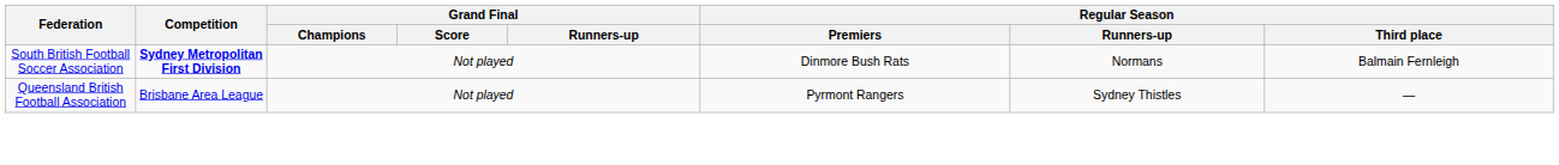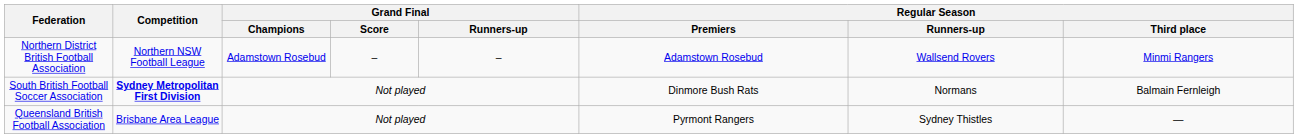 <table class="wikitable" width="100%">
 <tr>
 <th rowspan="2" style="width:10em">Federation</th>
 <th rowspan="2" style="width:10em">Competition</th>
 <th colspan="3" scope="col">Grand Final</th>
 <th colspan="3">Regular Season</th>
 </tr>
 <tr>
 <th style="width:10em">Champions</th>
 <th>Score</th>
 <th style="width:15em">Runners-up</th>
 <th>Premiers</th>
 <th>Runners-up</th>
 <th>Third place</th>
+</tr>
+<tr>
+<td align="center"><a href='#'>Northern District British Football Association</a></td>
+<td align="center"><a href='#'>Northern NSW Football League</a></td>
+<td align="center"><a href='#'>Adamstown Rosebud</a></td>
+<td align="center">–</td>
+<td align="center">–</td>
+<td align="center"><a href='#'>Adamstown Rosebud</a></td>
+<td align="center"><a href='#'>Wallsend Rovers</a></td>
+<td align="center"><a href='#'>Minmi Rangers</a></td>
 </tr>
 <tr>
 <td align="center"><a href='#'>South British Football Soccer Association</a></td>
 <td align="center"><strong><a href='#'>Sydney Metropolitan First Division</a></strong></td>
 <td colspan="3" align="center"><em>Not played</em></td>
 <td align="center">Dinmore Bush Rats</td>
 <td align="center">Normans</td>
 <td align="center">Balmain Fernleigh</td>
 </tr>
 <tr>
 <td align="center"><a href='#'>Queensland British Football Association</a></td>
 <td align="center"><a href='#'>Brisbane Area League</a></td>
 <td colspan="3" align="center"><em>Not played</em></td>
 <td align="center">Pyrmont Rangers</td>
 <td align="center">Sydney Thistles</td>
 <td align="center">—</td>
 </tr>
 </table>
